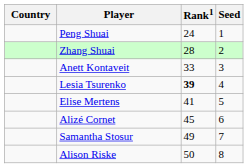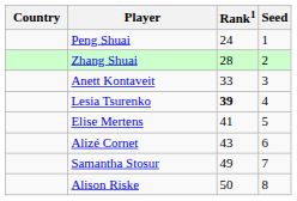 <table class="sortable wikitable">
 <tr>
 <th width="70">Country</th>
 <th width="175">Player</th>
 <th>Rank<sup>1</sup></th>
 <th>Seed</th>
 </tr>
 <tr>
 <td></td>
 <td><a href='#'>Peng Shuai</a></td>
 <td>24</td>
 <td>1</td>
 </tr>
 <tr style="background:#cfc;">
 <td></td>
 <td><a href='#'>Zhang Shuai</a></td>
 <td>28</td>
 <td>2</td>
 </tr>
 <tr>
 <td></td>
 <td><a href='#'>Anett Kontaveit</a></td>
 <td>33</td>
 <td>3</td>
 </tr>
 <tr>
 <td></td>
 <td><a href='#'>Lesia Tsurenko</a></td>
 <td><strong>39</strong></td>
 <td>4</td>
 </tr>
 <tr>
 <td></td>
 <td><a href='#'>Elise Mertens</a></td>
 <td>41</td>
 <td>5</td>
 </tr>
 <tr>
 <td></td>
 <td><a href='#'>Alizé Cornet</a></td>
-<td>45</td>
+<td>43</td>
 <td>6</td>
 </tr>
 <tr>
 <td></td>
 <td><a href='#'>Samantha Stosur</a></td>
 <td>49</td>
 <td>7</td>
 </tr>
 <tr>
 <td></td>
 <td><a href='#'>Alison Riske</a></td>
 <td>50</td>
 <td>8</td>
 </tr>
 </table>
